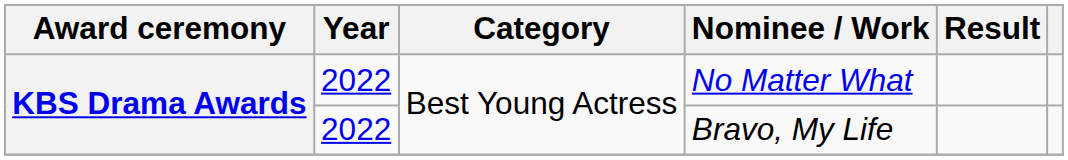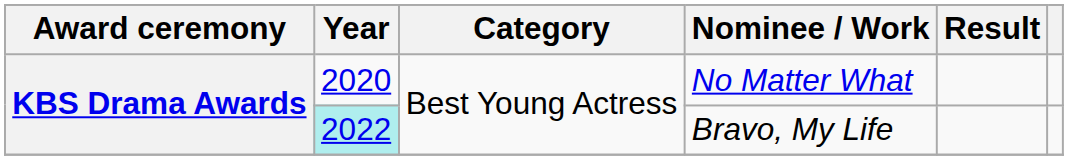 <table class="wikitable plainrowheaders sortable">
 <tr>
 <th scope="col">Award ceremony</th>
 <th scope="col">Year</th>
 <th scope="col">Category</th>
 <th scope="col">Nominee / Work</th>
 <th scope="col">Result</th>
 <th scope="col" class="unsortable"></th>
 </tr>
 <tr>
 <th scope="row"  rowspan="2"><a href='#'>KBS Drama Awards</a></th>
-<td><a href='#'>2022</a></td>
+<td><a href='#'>2020</a></td>
 <td rowspan="2">Best Young Actress</td>
 <td><em><a href='#'>No Matter What</a></em></td>
 <td></td>
 <td></td>
 </tr>
 <tr>
-<td><a href='#'>2022</a></td>
+<td style="background: paleturquoise;"><a href='#'>2022</a></td>
 <td><em>Bravo, My Life</em></td>
 <td></td>
 <td></td>
 </tr>
 <tr>
 </tr>
 </table>
